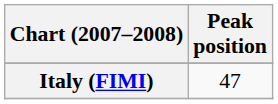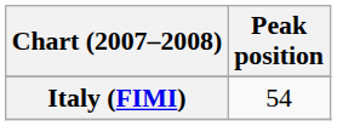 <table class="wikitable sortable plainrowheaders" style="text-align:center">
 <tr>
 <th>Chart (2007–2008)</th>
 <th>Peak<br>position</th>
 </tr>
 <tr>
 </tr>
 <tr>
 </tr>
 <tr>
 </tr>
 <tr>
 </tr>
 <tr>
 </tr>
 <tr>
 </tr>
 <tr>
 </tr>
 <tr>
 </tr>
 <tr>
 </tr>
 <tr>
 </tr>
 <tr>
 </tr>
 <tr>
 <th scope="row">Italy (<a href='#'>FIMI</a>)</th>
-<td>47</td>
+<td>54</td>
 </tr>
 <tr>
 </tr>
 <tr>
 </tr>
 <tr>
 </tr>
 <tr>
 </tr>
 <tr>
 </tr>
 <tr>
 </tr>
 <tr>
 </tr>
 <tr>
 </tr>
 </table>
